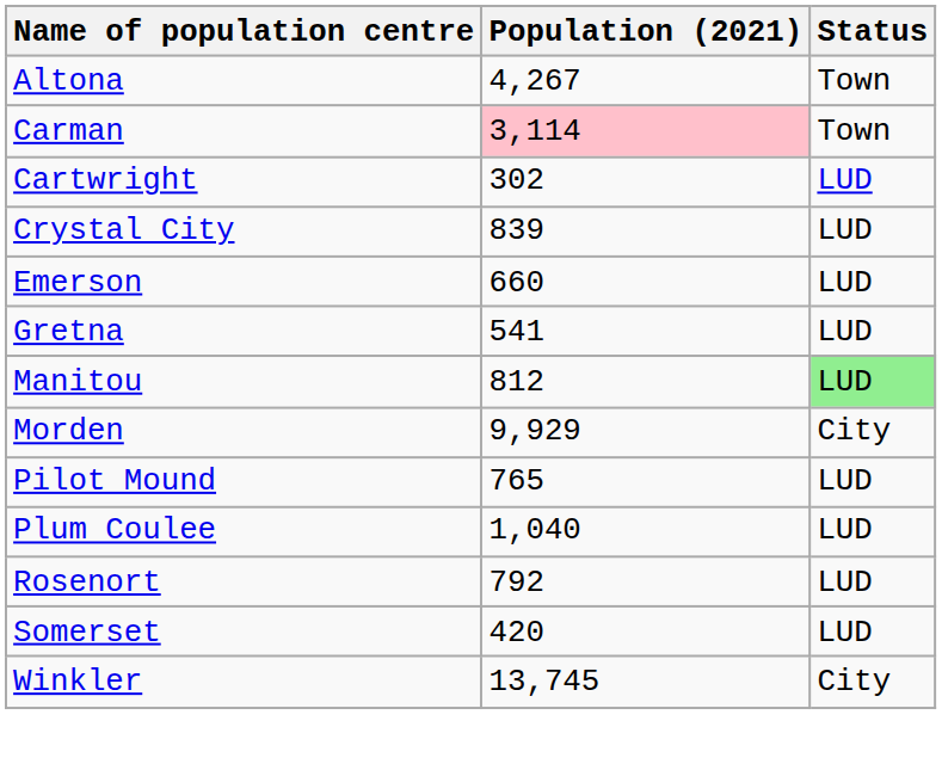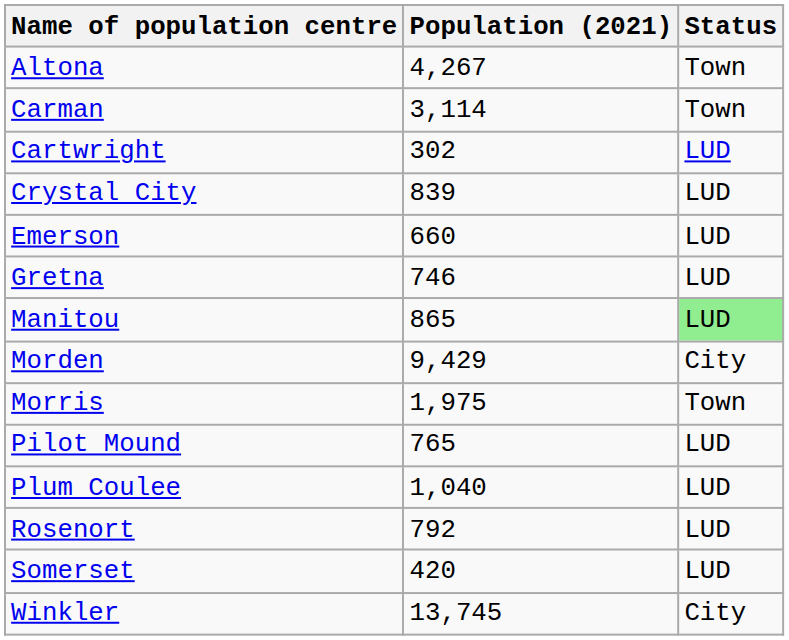 <table class="wikitable sortable">
 <tr>
 <th>Name of population centre</th>
 <th>Population (2021)</th>
 <th>Status</th>
 </tr>
 <tr>
 <td><a href='#'>Altona</a></td>
 <td>4,267</td>
 <td>Town</td>
 </tr>
 <tr>
 <td><a href='#'>Carman</a></td>
-<td style="background: pink;">3,114</td>
+<td>3,114</td>
 <td>Town</td>
 </tr>
 <tr>
 <td><a href='#'>Cartwright</a></td>
 <td>302</td>
 <td><a href='#'>LUD</a></td>
 </tr>
 <tr>
 <td><a href='#'>Crystal City</a></td>
 <td>839</td>
 <td>LUD</td>
 </tr>
 <tr>
 <td><a href='#'>Emerson</a></td>
 <td>660</td>
 <td>LUD</td>
 </tr>
 <tr>
 <td><a href='#'>Gretna</a></td>
-<td>541</td>
+<td>746</td>
 <td>LUD</td>
 </tr>
 <tr>
 <td><a href='#'>Manitou</a></td>
-<td>812</td>
+<td>865</td>
 <td style="background: lightgreen;">LUD</td>
 </tr>
 <tr>
 <td><a href='#'>Morden</a></td>
-<td>9,929</td>
+<td>9,429</td>
 <td>City</td>
+</tr>
+<tr>
+<td><a href='#'>Morris</a></td>
+<td>1,975</td>
+<td>Town</td>
 </tr>
 <tr>
 <td><a href='#'>Pilot Mound</a></td>
 <td>765</td>
 <td>LUD</td>
 </tr>
 <tr>
 <td><a href='#'>Plum Coulee</a></td>
 <td>1,040</td>
 <td>LUD</td>
 </tr>
 <tr>
 <td><a href='#'>Rosenort</a></td>
 <td>792</td>
 <td>LUD</td>
 </tr>
 <tr>
 <td><a href='#'>Somerset</a></td>
 <td>420</td>
 <td>LUD</td>
 </tr>
 <tr>
 <td><a href='#'>Winkler</a></td>
 <td>13,745</td>
 <td>City</td>
 </tr>
 </table>
